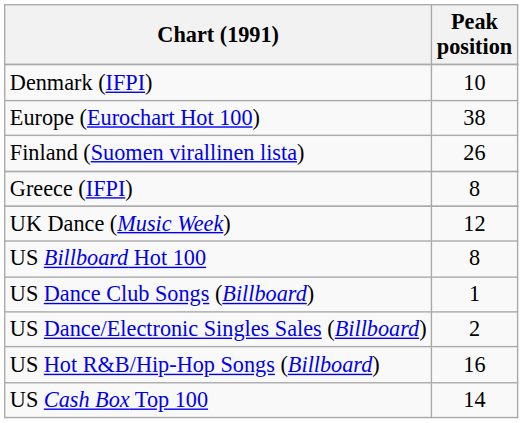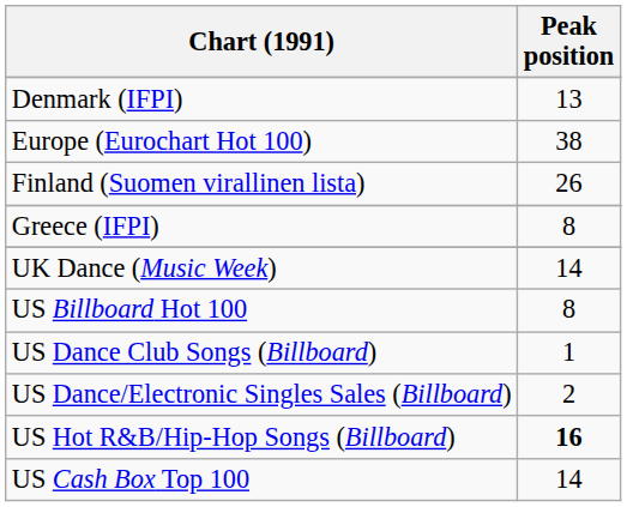 <table class="wikitable sortable">
 <tr>
 <th>Chart (1991)</th>
 <th>Peak<br>position</th>
 </tr>
 <tr>
 </tr>
 <tr>
 </tr>
 <tr>
 </tr>
 <tr>
 </tr>
 <tr>
 </tr>
 <tr>
 <td>Denmark (<a href='#'>IFPI</a>)</td>
-<td align="center">10</td>
+<td align="center">13</td>
 </tr>
 <tr>
 <td>Europe (<a href='#'>Eurochart Hot 100</a>)</td>
 <td align="center">38</td>
 </tr>
 <tr>
 <td>Finland (<a href='#'>Suomen virallinen lista</a>)</td>
 <td align="center">26</td>
 </tr>
 <tr>
 </tr>
 <tr>
 </tr>
 <tr>
 <td>Greece (<a href='#'>IFPI</a>)</td>
 <td align="center">8</td>
 </tr>
 <tr>
 </tr>
 <tr>
 </tr>
 <tr>
 </tr>
 <tr>
 </tr>
 <tr>
 </tr>
 <tr>
 <td>UK Dance (<em><a href='#'>Music Week</a></em>)</td>
-<td align="center">12</td>
+<td align="center">14</td>
 </tr>
 <tr>
 <td>US <a href='#'><em>Billboard</em> Hot 100</a></td>
 <td align="center">8</td>
 </tr>
 <tr>
 <td>US <a href='#'>Dance Club Songs</a> (<em><a href='#'>Billboard</a></em>)</td>
 <td align="center">1</td>
 </tr>
 <tr>
 <td>US <a href='#'>Dance/Electronic Singles Sales</a> (<em><a href='#'>Billboard</a></em>)</td>
 <td align="center">2</td>
 </tr>
 <tr>
 <td>US <a href='#'>Hot R&B/Hip-Hop Songs</a> (<em><a href='#'>Billboard</a></em>)</td>
-<td align="center">16</td>
+<td align="center"><strong>16</strong></td>
 </tr>
 <tr>
 <td>US <a href='#'><em>Cash Box</em> Top 100</a></td>
 <td align="center">14</td>
 </tr>
 </table>
